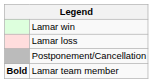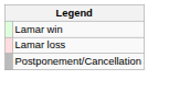 <table class="wikitable" style="font-size:90%">
 <tr>
 <th colspan="2">Legend</th>
 </tr>
 <tr>
 <td bgcolor="#ddffdd"> </td>
 <td>Lamar win</td>
 </tr>
 <tr>
 <td bgcolor="#ffdddd"> </td>
 <td>Lamar loss</td>
 </tr>
 <tr>
 <td bgcolor="#bbbbbb"> </td>
 <td>Postponement/Cancellation</td>
 </tr>
-<tr>
-<td><strong>Bold</strong></td>
-<td>Lamar team member</td>
-</tr>
 </table>
